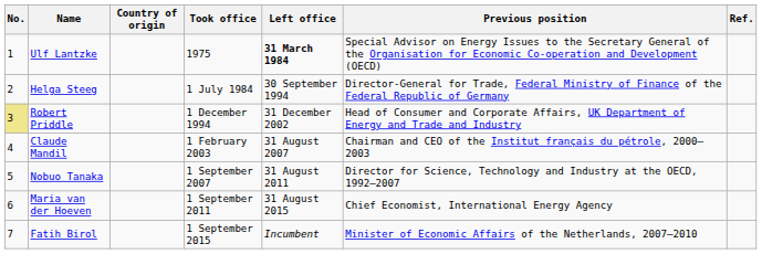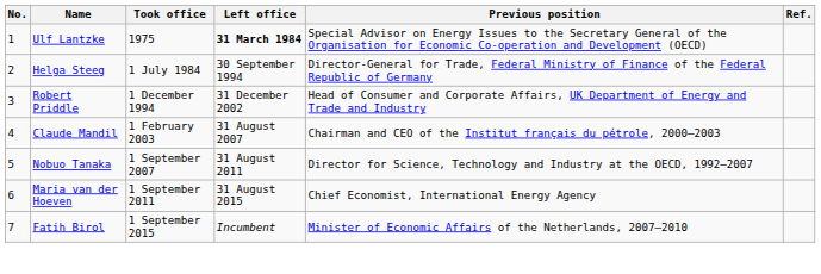 <table class="wikitable" style="font-size:90%; text-align:left;">
 <tr>
 <th>No.</th>
 <th>Name</th>
-<th>Country of origin</th>
 <th>Took office</th>
 <th>Left office</th>
 <th>Previous position</th>
 <th>Ref.</th>
 </tr>
 <tr>
 <td>1</td>
 <td><a href='#'>Ulf Lantzke</a></td>
-<td></td>
 <td>1975</td>
 <td><strong>31 March 1984</strong></td>
 <td>Special Advisor on Energy Issues to the Secretary General of the <a href='#'>Organisation for Economic Co-operation and Development</a> (OECD)</td>
 <td></td>
 </tr>
 <tr>
 <td>2</td>
 <td><a href='#'>Helga Steeg</a></td>
-<td></td>
 <td>1 July 1984</td>
 <td>30 September 1994</td>
 <td>Director-General for Trade, <a href='#'>Federal Ministry of Finance</a> of the <a href='#'>Federal Republic of Germany</a></td>
 <td></td>
 </tr>
 <tr>
-<td style="background: khaki;">3</td>
+<td>3</td>
 <td><a href='#'>Robert Priddle</a></td>
-<td></td>
 <td>1 December 1994</td>
 <td>31 December 2002</td>
 <td>Head of Consumer and Corporate Affairs, <a href='#'>UK Department of Energy and Trade and Industry</a></td>
 <td></td>
 </tr>
 <tr>
 <td>4</td>
 <td><a href='#'>Claude Mandil</a></td>
-<td></td>
 <td>1 February 2003</td>
 <td>31 August 2007</td>
 <td>Chairman and CEO of the <a href='#'>Institut français du pétrole</a>, 2000–2003</td>
 <td></td>
 </tr>
 <tr>
 <td>5</td>
 <td><a href='#'>Nobuo Tanaka</a></td>
-<td></td>
 <td>1 September 2007</td>
 <td>31 August 2011</td>
 <td>Director for Science, Technology and Industry at the OECD, 1992–2007</td>
 <td></td>
 </tr>
 <tr>
 <td>6</td>
 <td><a href='#'>Maria van der Hoeven</a></td>
-<td></td>
 <td>1 September 2011</td>
 <td>31 August 2015</td>
 <td>Chief Economist, International Energy Agency</td>
 <td></td>
 </tr>
 <tr>
 <td>7</td>
 <td><a href='#'>Fatih Birol</a></td>
-<td></td>
 <td>1 September 2015</td>
 <td><em>Incumbent</em></td>
 <td><a href='#'>Minister of Economic Affairs</a> of the Netherlands, 2007–2010</td>
 <td></td>
 </tr>
 </table>
